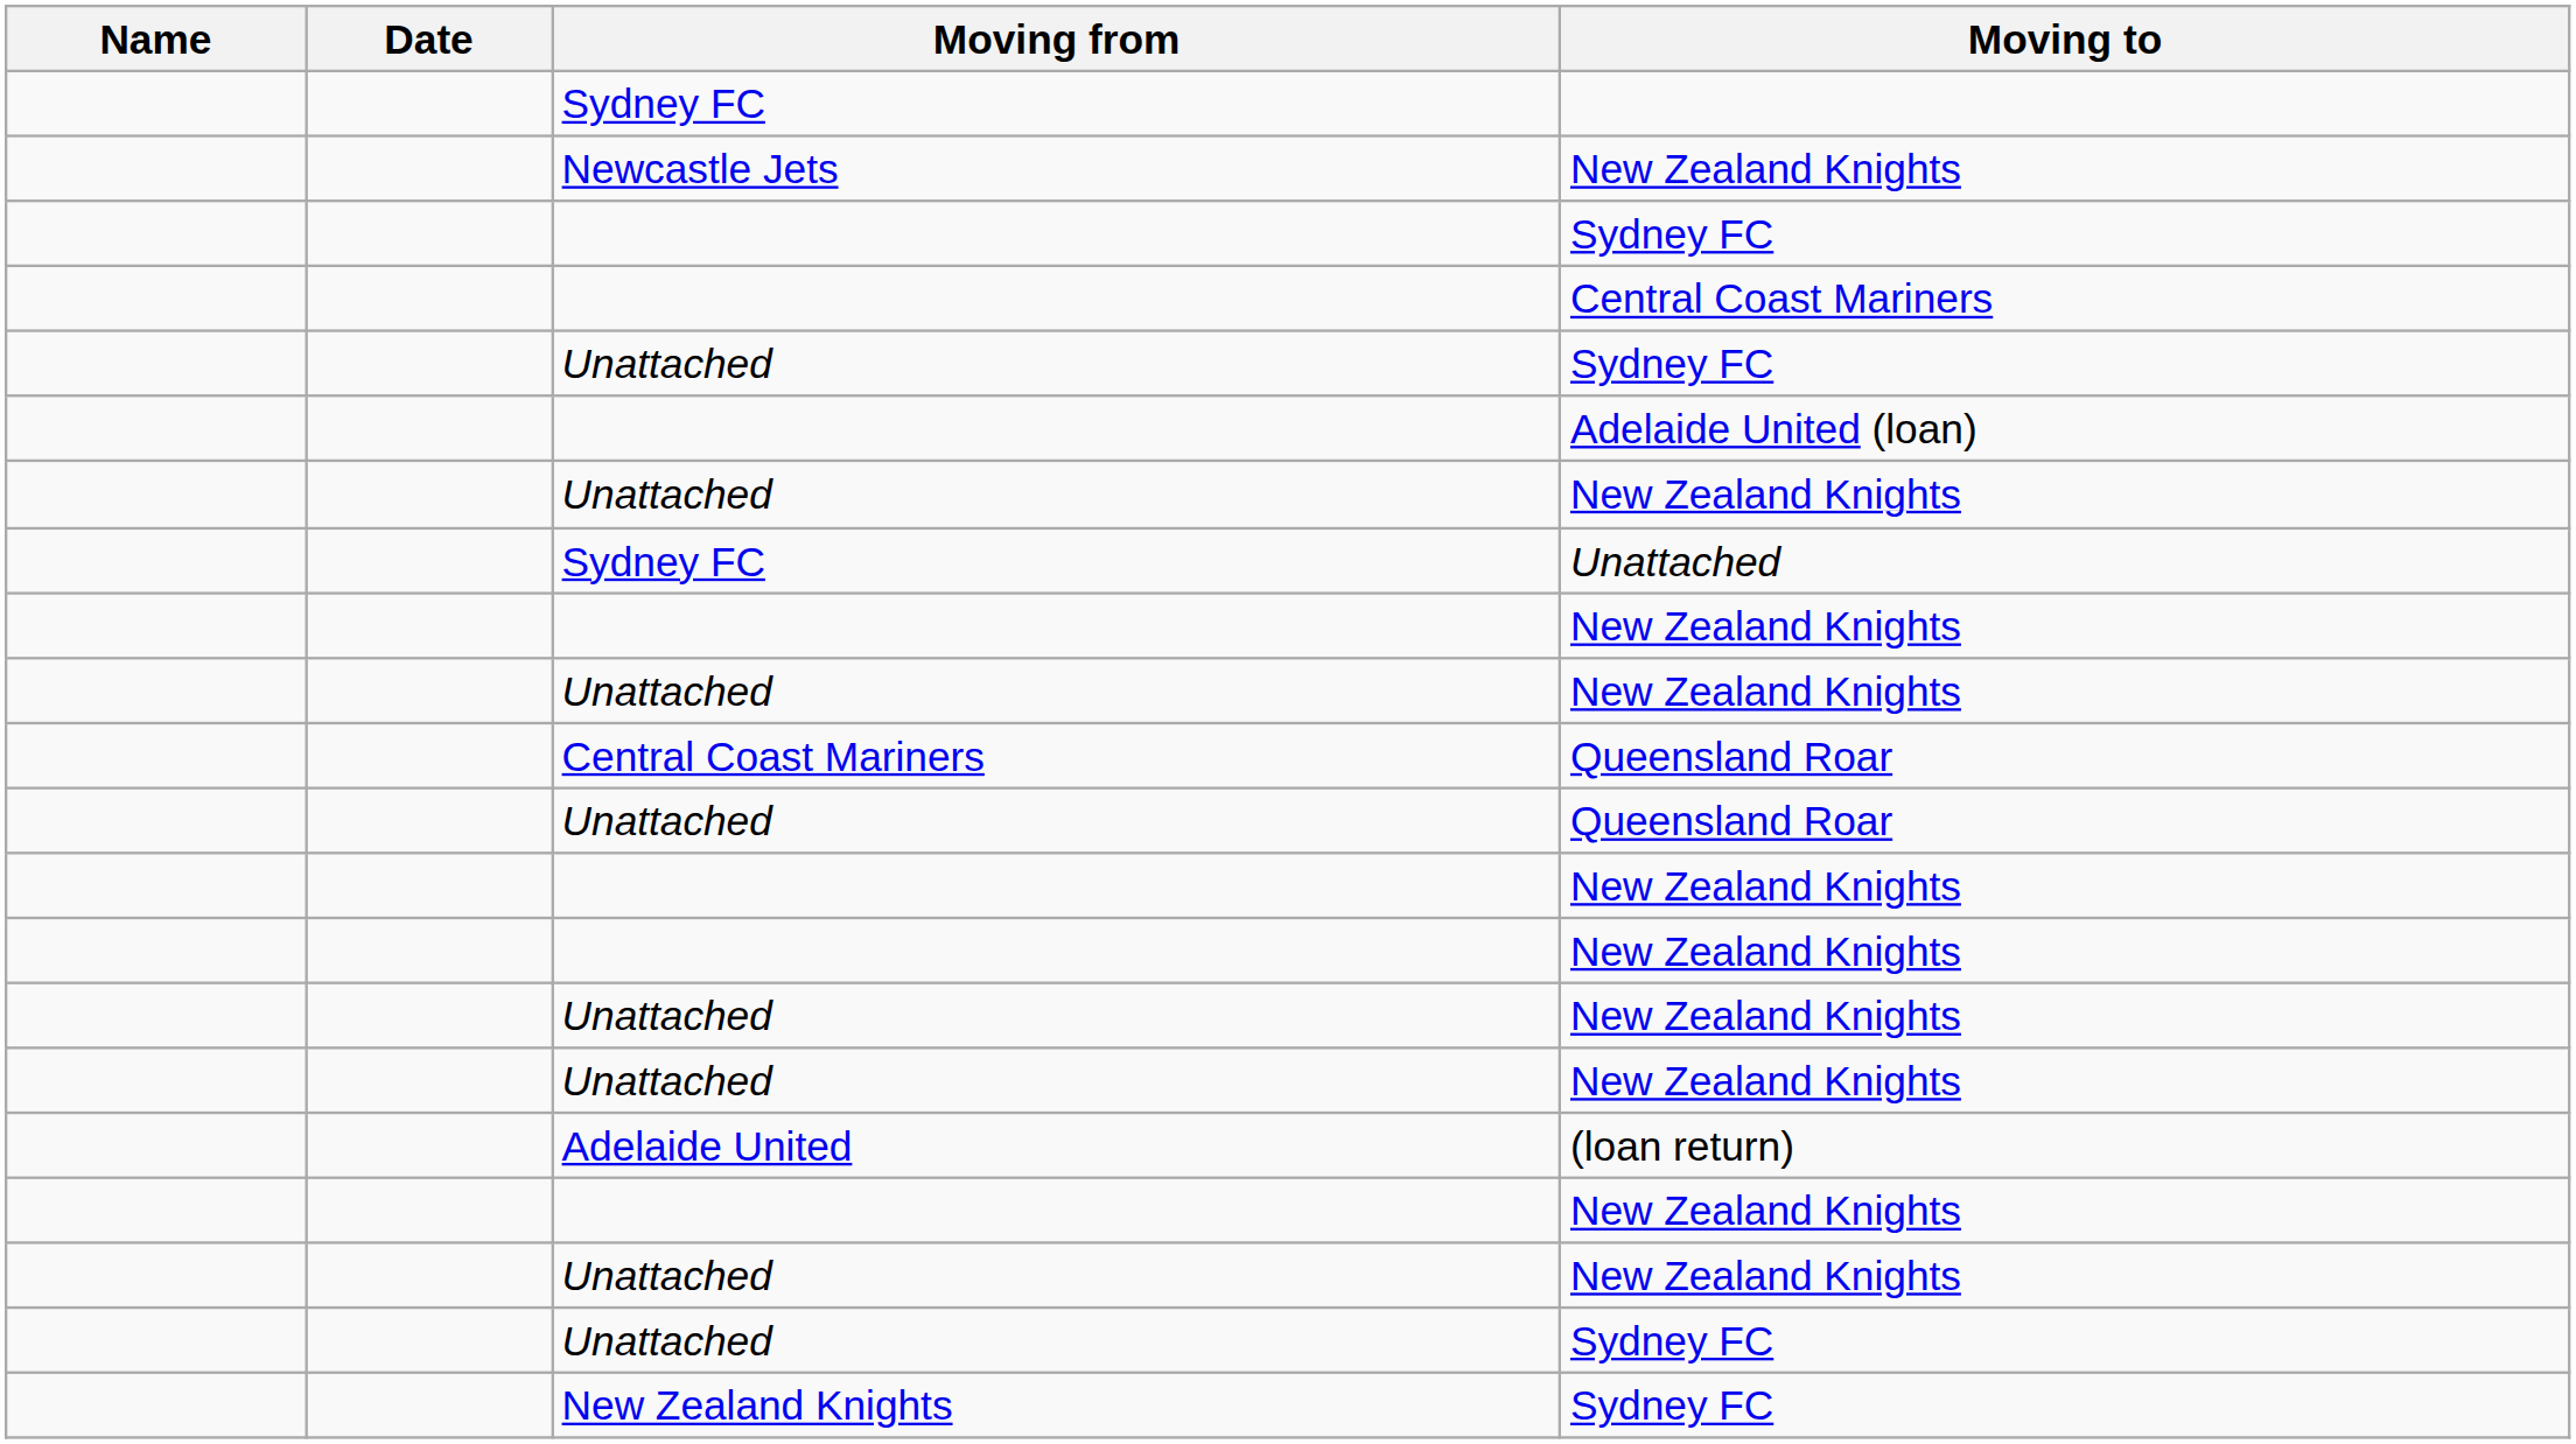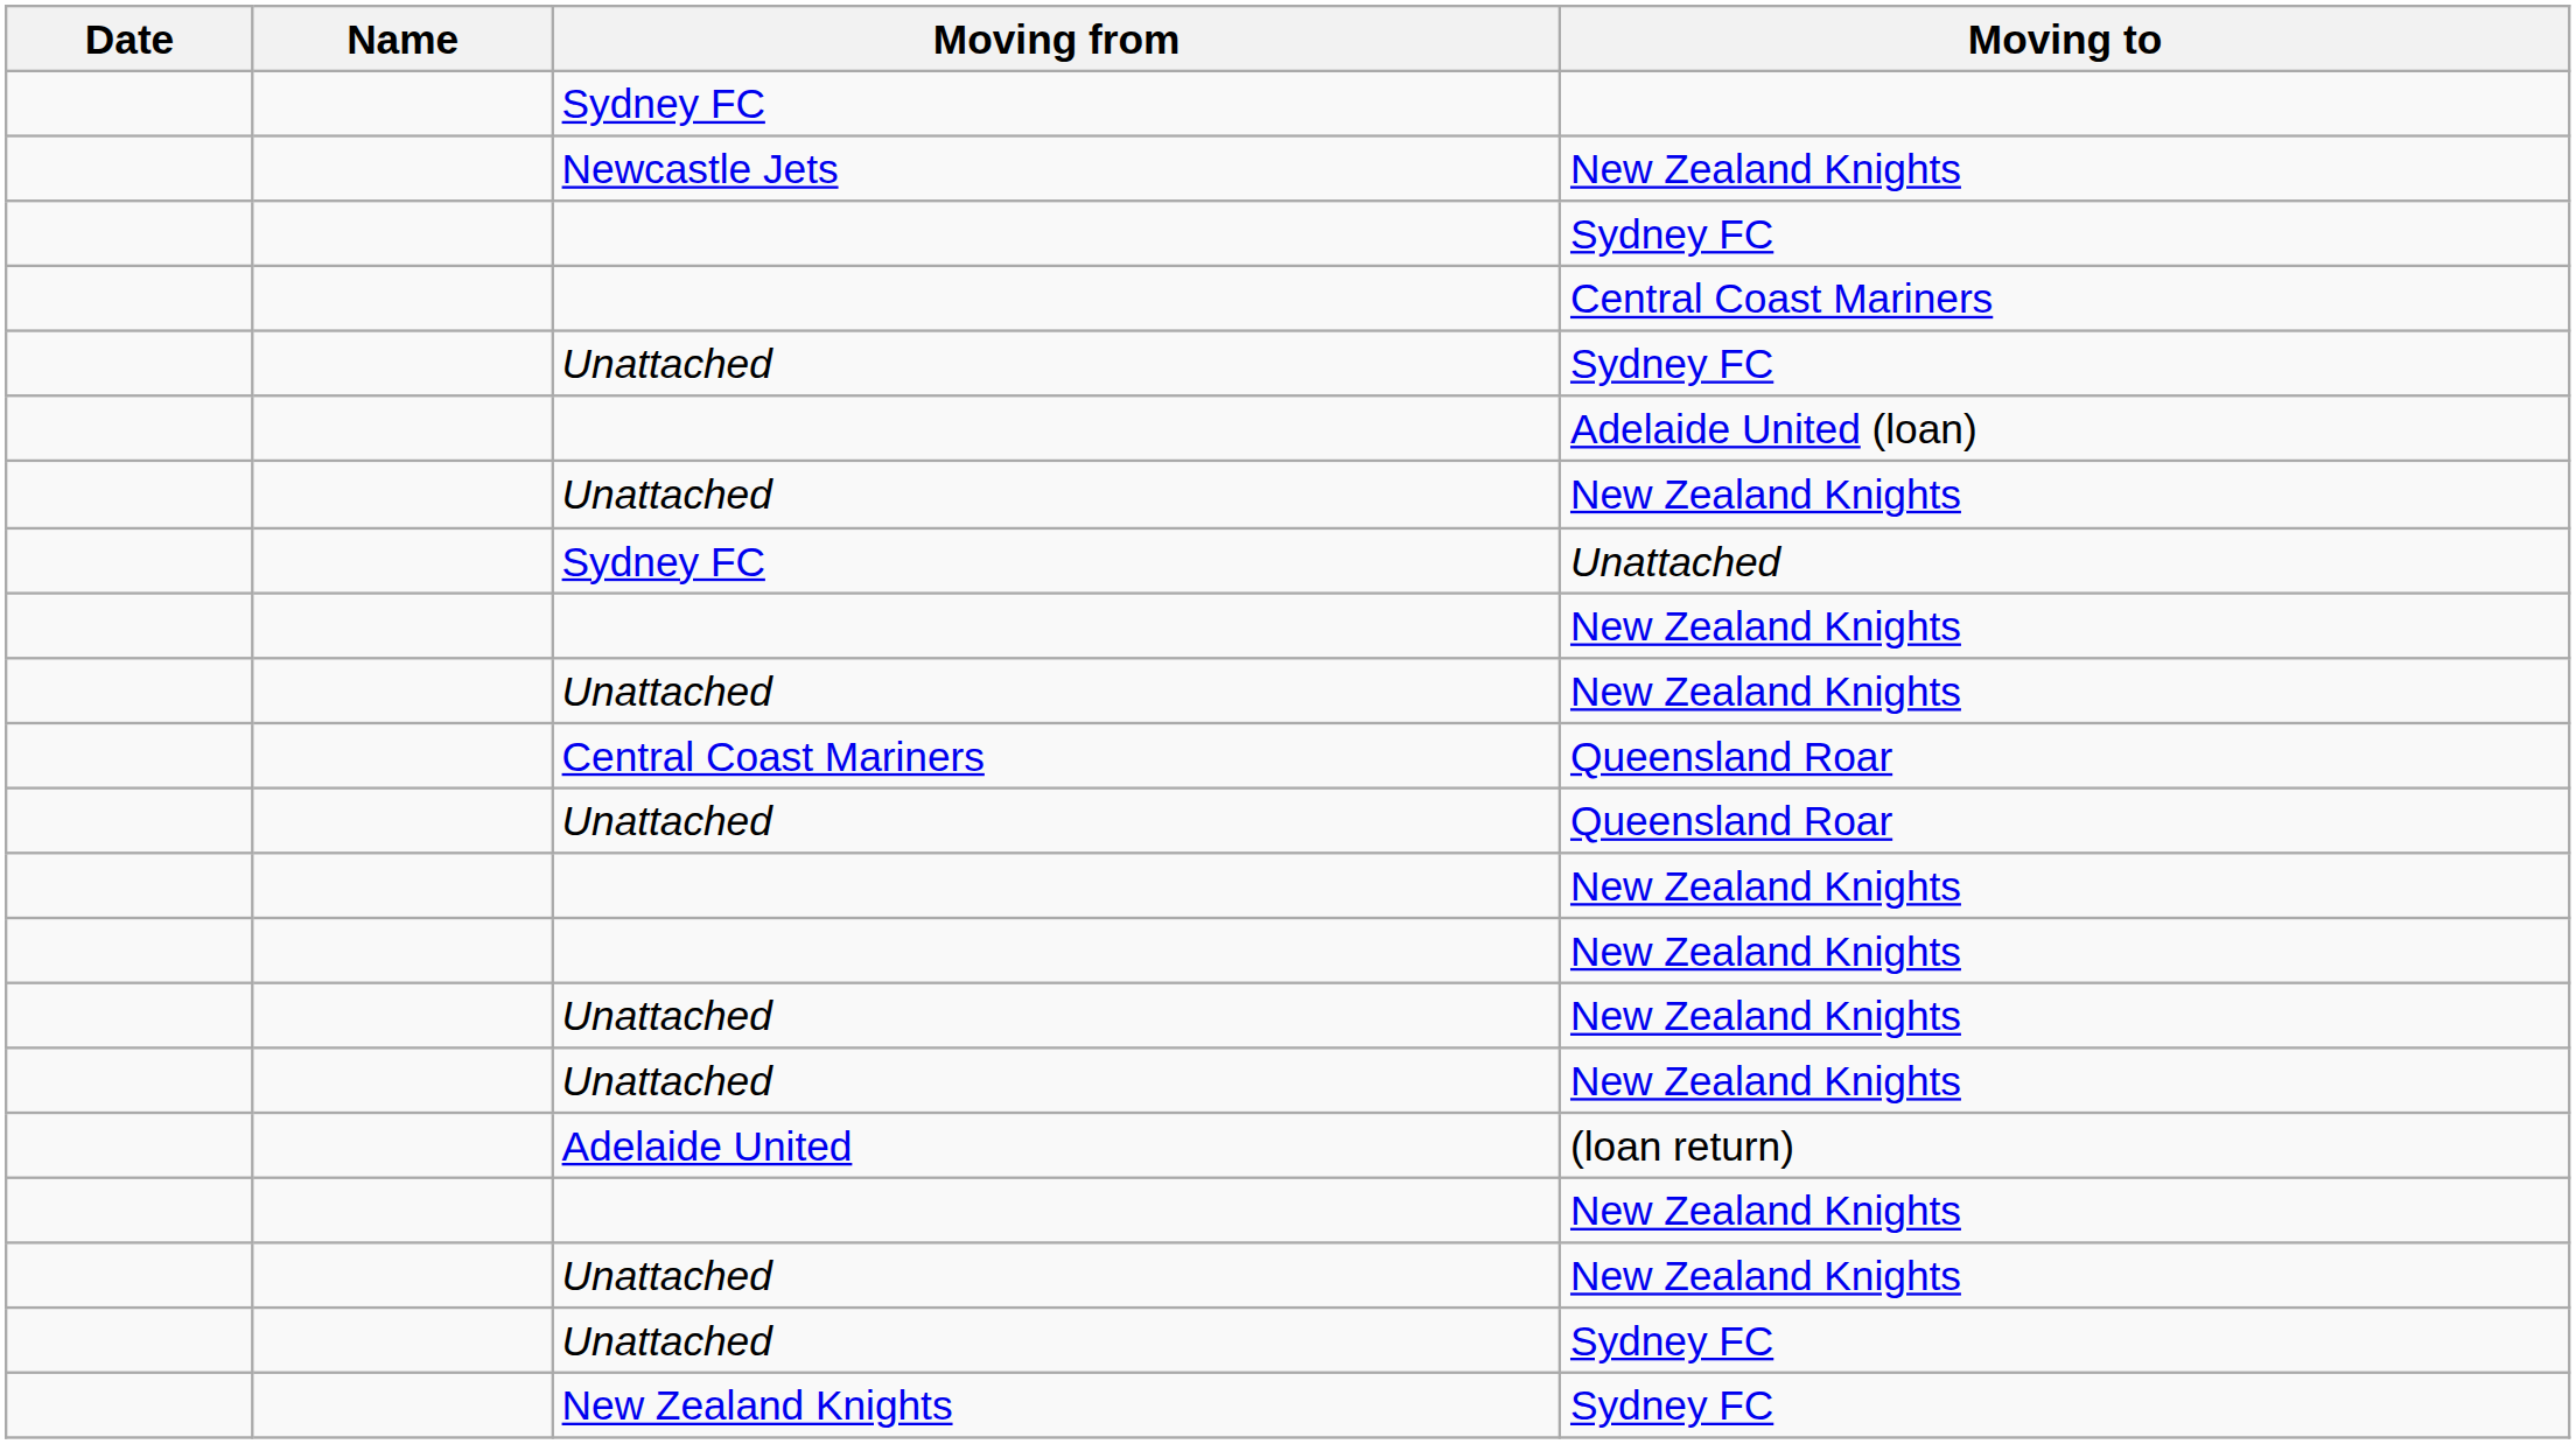 <table class="wikitable sortable" style="width:75%; font-size:95%; ">
 <tr>
+<th>Date</th>
 <th>Name</th>
-<th>Date</th>
 <th>Moving from</th>
 <th>Moving to</th>
 </tr>
 <tr>
 <td></td>
 <td></td>
 <td><a href='#'>Sydney FC</a></td>
 <td></td>
 </tr>
 <tr>
 <td></td>
 <td></td>
 <td><a href='#'>Newcastle Jets</a></td>
 <td><a href='#'>New Zealand Knights</a></td>
 </tr>
 <tr>
 <td></td>
 <td></td>
 <td></td>
 <td><a href='#'>Sydney FC</a></td>
 </tr>
 <tr>
 <td></td>
 <td></td>
 <td></td>
 <td><a href='#'>Central Coast Mariners</a></td>
 </tr>
 <tr>
 <td></td>
 <td></td>
 <td><em>Unattached</em></td>
 <td><a href='#'>Sydney FC</a></td>
 </tr>
 <tr>
 <td></td>
 <td></td>
 <td></td>
 <td><a href='#'>Adelaide United</a> (loan)</td>
 </tr>
 <tr>
 <td></td>
 <td></td>
 <td><em>Unattached</em></td>
 <td><a href='#'>New Zealand Knights</a></td>
 </tr>
 <tr>
 <td></td>
 <td></td>
 <td><a href='#'>Sydney FC</a></td>
 <td><em>Unattached</em></td>
 </tr>
 <tr>
 <td></td>
 <td></td>
 <td></td>
 <td><a href='#'>New Zealand Knights</a></td>
 </tr>
 <tr>
 <td></td>
 <td></td>
 <td><em>Unattached</em></td>
 <td><a href='#'>New Zealand Knights</a></td>
 </tr>
 <tr>
 <td></td>
 <td></td>
 <td><a href='#'>Central Coast Mariners</a></td>
 <td><a href='#'>Queensland Roar</a></td>
 </tr>
 <tr>
 <td></td>
 <td></td>
 <td><em>Unattached</em></td>
 <td><a href='#'>Queensland Roar</a></td>
 </tr>
 <tr>
 <td></td>
 <td></td>
 <td></td>
 <td><a href='#'>New Zealand Knights</a></td>
 </tr>
 <tr>
 <td></td>
 <td></td>
 <td></td>
 <td><a href='#'>New Zealand Knights</a></td>
 </tr>
 <tr>
 <td></td>
 <td></td>
 <td><em>Unattached</em></td>
 <td><a href='#'>New Zealand Knights</a></td>
 </tr>
 <tr>
 <td></td>
 <td></td>
 <td><em>Unattached</em></td>
 <td><a href='#'>New Zealand Knights</a></td>
 </tr>
 <tr>
 <td></td>
 <td></td>
 <td><a href='#'>Adelaide United</a></td>
 <td> (loan return)</td>
 </tr>
 <tr>
 <td></td>
 <td></td>
 <td></td>
 <td><a href='#'>New Zealand Knights</a></td>
 </tr>
 <tr>
 <td></td>
 <td></td>
 <td><em>Unattached</em></td>
 <td><a href='#'>New Zealand Knights</a></td>
 </tr>
 <tr>
 <td></td>
 <td></td>
 <td><em>Unattached</em></td>
 <td><a href='#'>Sydney FC</a></td>
 </tr>
 <tr>
 <td></td>
 <td></td>
 <td><a href='#'>New Zealand Knights</a></td>
 <td><a href='#'>Sydney FC</a></td>
 </tr>
 </table>
